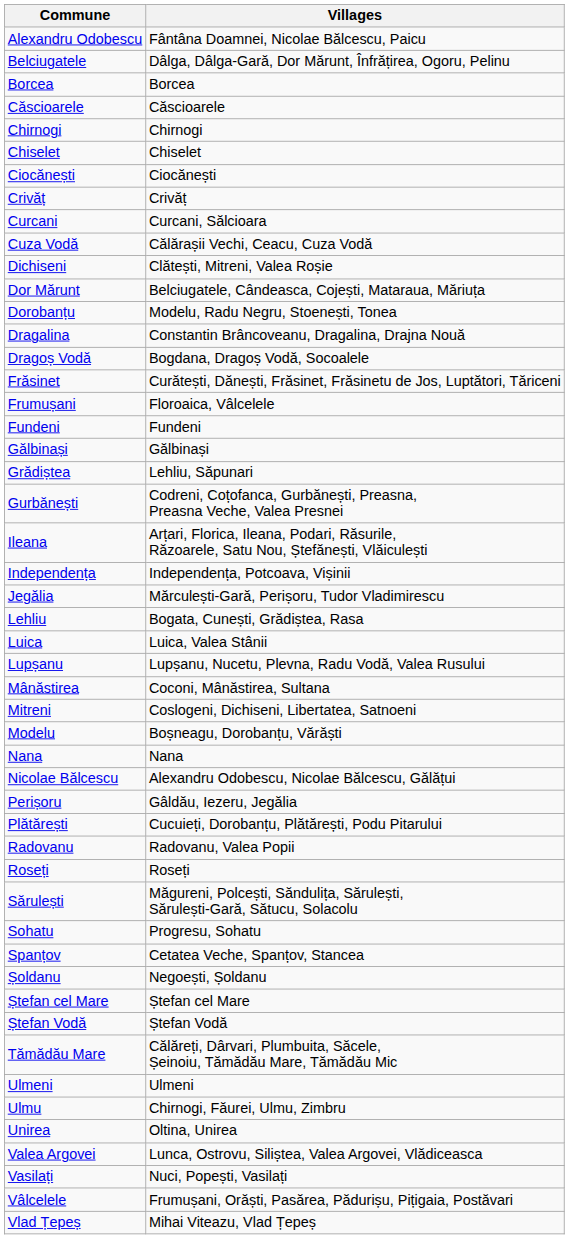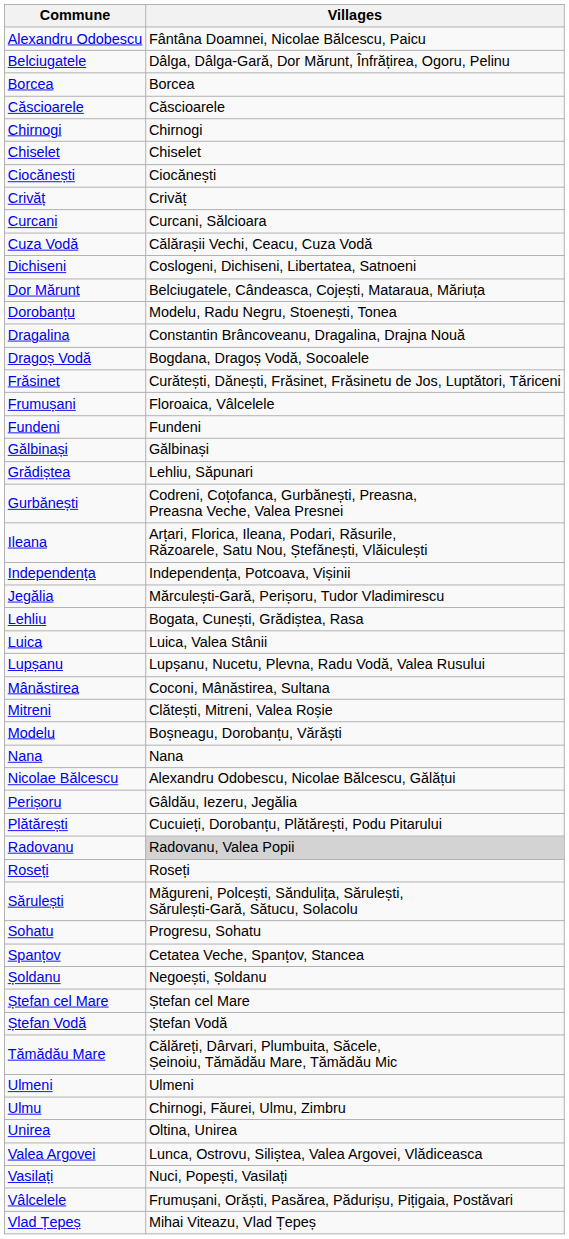 <table class="wikitable">
 <tr>
 <th colspan=1>Commune</th>
 <th colspan=3>Villages</th>
 </tr>
 <tr>
 <td><a href='#'>Alexandru Odobescu</a></td>
 <td>Fântâna Doamnei, Nicolae Bălcescu, Paicu</td>
 </tr>
 <tr>
 <td><a href='#'>Belciugatele</a></td>
 <td>Dâlga, Dâlga-Gară, Dor Mărunt, Înfrățirea, Ogoru, Pelinu</td>
 </tr>
 <tr>
 <td><a href='#'>Borcea</a></td>
 <td>Borcea</td>
 </tr>
 <tr>
 <td><a href='#'>Căscioarele</a></td>
 <td>Căscioarele</td>
 </tr>
 <tr>
 <td><a href='#'>Chirnogi</a></td>
 <td>Chirnogi</td>
 </tr>
 <tr>
 <td><a href='#'>Chiselet</a></td>
 <td>Chiselet</td>
 </tr>
 <tr>
 <td><a href='#'>Ciocănești</a></td>
 <td>Ciocănești</td>
 </tr>
 <tr>
 <td><a href='#'>Crivăț</a></td>
 <td>Crivăț</td>
 </tr>
 <tr>
 <td><a href='#'>Curcani</a></td>
 <td>Curcani, Sălcioara</td>
 </tr>
 <tr>
 <td><a href='#'>Cuza Vodă</a></td>
 <td>Călărașii Vechi, Ceacu, Cuza Vodă</td>
 </tr>
 <tr>
 <td><a href='#'>Dichiseni</a></td>
-<td>Clătești, Mitreni, Valea Roșie</td>
+<td>Coslogeni, Dichiseni, Libertatea, Satnoeni</td>
 </tr>
 <tr>
 <td><a href='#'>Dor Mărunt</a></td>
 <td>Belciugatele, Cândeasca, Cojești, Mataraua, Măriuța</td>
 </tr>
 <tr>
 <td><a href='#'>Dorobanțu</a></td>
 <td>Modelu, Radu Negru, Stoenești, Tonea</td>
 </tr>
 <tr>
 <td><a href='#'>Dragalina</a></td>
 <td>Constantin Brâncoveanu, Dragalina, Drajna Nouă</td>
 </tr>
 <tr>
 <td><a href='#'>Dragoș Vodă</a></td>
 <td>Bogdana, Dragoș Vodă, Socoalele</td>
 </tr>
 <tr>
 <td><a href='#'>Frăsinet</a></td>
 <td>Curătești, Dănești, Frăsinet, Frăsinetu de Jos, Luptători, Tăriceni</td>
 </tr>
 <tr>
 <td><a href='#'>Frumușani</a></td>
 <td>Floroaica, Vâlcelele</td>
 </tr>
 <tr>
 <td><a href='#'>Fundeni</a></td>
 <td>Fundeni</td>
 </tr>
 <tr>
 <td><a href='#'>Gălbinași</a></td>
 <td>Gălbinași</td>
 </tr>
 <tr>
 <td><a href='#'>Grădiștea</a></td>
 <td>Lehliu, Săpunari</td>
 </tr>
 <tr>
 <td><a href='#'>Gurbănești</a></td>
 <td>Codreni, Coțofanca, Gurbănești, Preasna,<br>Preasna Veche, Valea Presnei</td>
 </tr>
 <tr>
 <td><a href='#'>Ileana</a></td>
 <td>Arțari, Florica, Ileana, Podari, Răsurile,<br>Răzoarele, Satu Nou, Ștefănești, Vlăiculești</td>
 </tr>
 <tr>
 <td><a href='#'>Independența</a></td>
 <td>Independența, Potcoava, Vișinii</td>
 </tr>
 <tr>
 <td><a href='#'>Jegălia</a></td>
 <td>Mărculești-Gară, Perișoru, Tudor Vladimirescu</td>
 </tr>
 <tr>
 <td><a href='#'>Lehliu</a></td>
 <td>Bogata, Cunești, Grădiștea, Rasa</td>
 </tr>
 <tr>
 <td><a href='#'>Luica</a></td>
 <td>Luica, Valea Stânii</td>
 </tr>
 <tr>
 <td><a href='#'>Lupșanu</a></td>
 <td>Lupșanu, Nucetu, Plevna, Radu Vodă, Valea Rusului</td>
 </tr>
 <tr>
 <td><a href='#'>Mânăstirea</a></td>
 <td>Coconi, Mânăstirea, Sultana</td>
 </tr>
 <tr>
 <td><a href='#'>Mitreni</a></td>
-<td>Coslogeni, Dichiseni, Libertatea, Satnoeni</td>
+<td>Clătești, Mitreni, Valea Roșie</td>
 </tr>
 <tr>
 <td><a href='#'>Modelu</a></td>
 <td>Boșneagu, Dorobanțu, Vărăști</td>
 </tr>
 <tr>
 <td><a href='#'>Nana</a></td>
 <td>Nana</td>
 </tr>
 <tr>
 <td><a href='#'>Nicolae Bălcescu</a></td>
 <td>Alexandru Odobescu, Nicolae Bălcescu, Gălățui</td>
 </tr>
 <tr>
 <td><a href='#'>Perișoru</a></td>
 <td>Gâldău, Iezeru, Jegălia</td>
 </tr>
 <tr>
 <td><a href='#'>Plătărești</a></td>
 <td>Cucuieți, Dorobanțu, Plătărești, Podu Pitarului</td>
 </tr>
 <tr>
 <td><a href='#'>Radovanu</a></td>
-<td>Radovanu, Valea Popii</td>
+<td style="background: lightgrey;">Radovanu, Valea Popii</td>
 </tr>
 <tr>
 <td><a href='#'>Roseți</a></td>
 <td>Roseți</td>
 </tr>
 <tr>
 <td><a href='#'>Sărulești</a></td>
 <td>Măgureni, Polcești, Săndulița, Sărulești,<br>Sărulești-Gară, Sătucu, Solacolu</td>
 </tr>
 <tr>
 <td><a href='#'>Sohatu</a></td>
 <td>Progresu, Sohatu</td>
 </tr>
 <tr>
 <td><a href='#'>Spanțov</a></td>
 <td>Cetatea Veche, Spanțov, Stancea</td>
 </tr>
 <tr>
 <td><a href='#'>Șoldanu</a></td>
 <td>Negoești, Șoldanu</td>
 </tr>
 <tr>
 <td><a href='#'>Ștefan cel Mare</a></td>
 <td>Ștefan cel Mare</td>
 </tr>
 <tr>
 <td><a href='#'>Ștefan Vodă</a></td>
 <td>Ștefan Vodă</td>
 </tr>
 <tr>
 <td><a href='#'>Tămădău Mare</a></td>
 <td>Călăreți, Dârvari, Plumbuita, Săcele,<br>Șeinoiu, Tămădău Mare, Tămădău Mic</td>
 </tr>
 <tr>
 <td><a href='#'>Ulmeni</a></td>
 <td>Ulmeni</td>
 </tr>
 <tr>
 <td><a href='#'>Ulmu</a></td>
 <td>Chirnogi, Făurei, Ulmu, Zimbru</td>
 </tr>
 <tr>
 <td><a href='#'>Unirea</a></td>
 <td>Oltina, Unirea</td>
 </tr>
 <tr>
 <td><a href='#'>Valea Argovei</a></td>
 <td>Lunca, Ostrovu, Siliștea, Valea Argovei, Vlădiceasca</td>
 </tr>
 <tr>
 <td><a href='#'>Vasilați</a></td>
 <td>Nuci, Popești, Vasilați</td>
 </tr>
 <tr>
 <td><a href='#'>Vâlcelele</a></td>
 <td>Frumușani, Orăști, Pasărea, Pădurișu, Pițigaia, Postăvari</td>
 </tr>
 <tr>
 <td><a href='#'>Vlad Țepeș</a></td>
 <td>Mihai Viteazu, Vlad Țepeș</td>
 </tr>
 </table>
